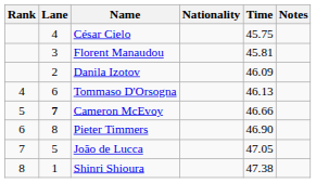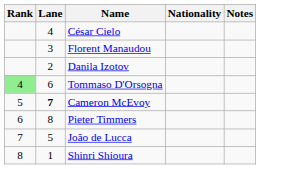 <table class="wikitable sortable" style="text-align:center">
 <tr>
 <th>Rank</th>
 <th>Lane</th>
 <th>Name</th>
 <th>Nationality</th>
-<th>Time</th>
 <th>Notes</th>
 </tr>
 <tr>
 <td></td>
 <td>4</td>
 <td align=left><a href='#'>César Cielo</a></td>
 <td align=left></td>
-<td>45.75</td>
 <td></td>
 </tr>
 <tr>
 <td></td>
 <td>3</td>
 <td align=left><a href='#'>Florent Manaudou</a></td>
 <td align=left></td>
-<td>45.81</td>
 <td></td>
 </tr>
 <tr>
 <td></td>
 <td>2</td>
 <td align=left><a href='#'>Danila Izotov</a></td>
 <td align=left></td>
-<td>46.09</td>
 <td></td>
 </tr>
 <tr>
-<td>4</td>
+<td style="background: lightgreen;">4</td>
 <td>6</td>
 <td align=left><a href='#'>Tommaso D'Orsogna</a></td>
 <td align=left></td>
-<td>46.13</td>
 <td></td>
 </tr>
 <tr>
 <td>5</td>
 <td><strong>7</strong></td>
 <td align=left><a href='#'>Cameron McEvoy</a></td>
 <td align=left></td>
-<td>46.66</td>
 <td></td>
 </tr>
 <tr>
 <td>6</td>
 <td>8</td>
 <td align=left><a href='#'>Pieter Timmers</a></td>
 <td align=left></td>
-<td>46.90</td>
 <td></td>
 </tr>
 <tr>
 <td>7</td>
 <td>5</td>
 <td align=left><a href='#'>João de Lucca</a></td>
 <td align=left></td>
-<td>47.05</td>
 <td></td>
 </tr>
 <tr>
 <td>8</td>
 <td>1</td>
 <td align=left><a href='#'>Shinri Shioura</a></td>
 <td align=left></td>
-<td>47.38</td>
 <td></td>
 </tr>
 </table>
